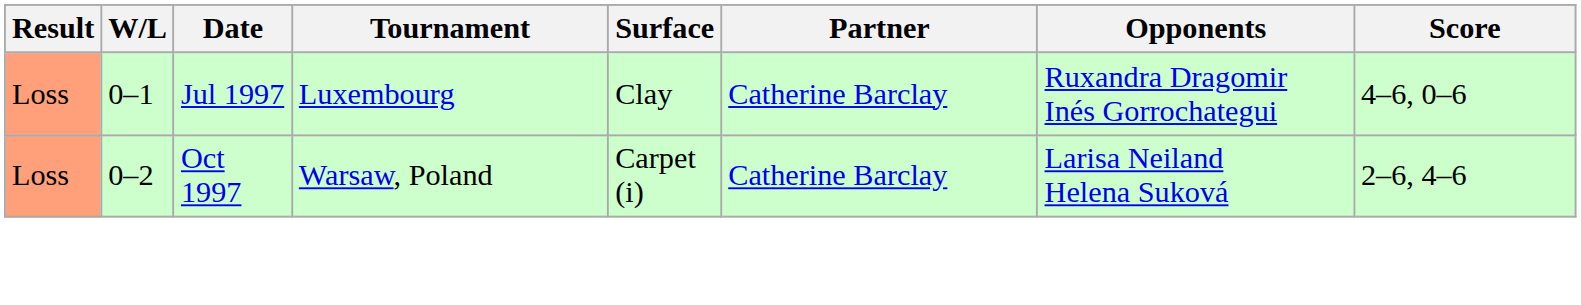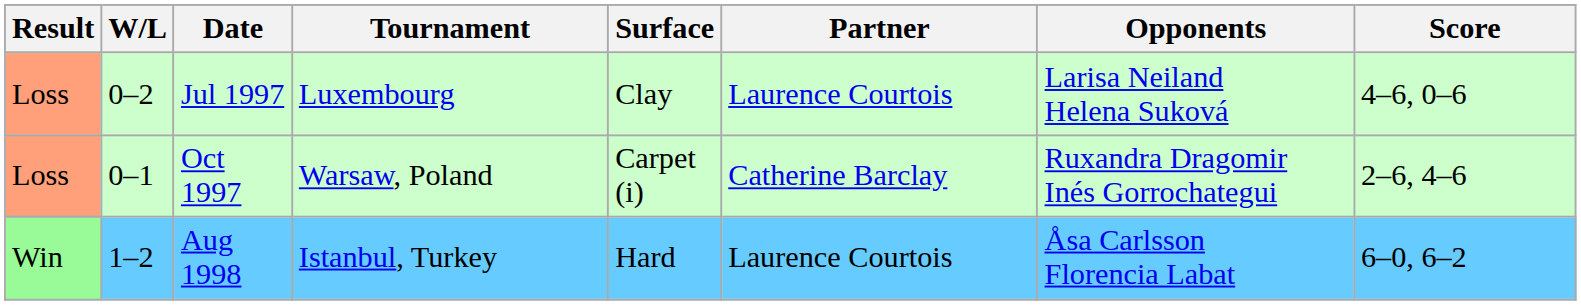 <table class="sortable wikitable">
 <tr>
 <th>Result</th>
 <th style="width:25px">W/L</th>
 <th style="width:55px">Date</th>
 <th style="width:160px">Tournament</th>
 <th style="width:50px">Surface</th>
 <th style="width:160px">Partner</th>
 <th style="width:160px">Opponents</th>
 <th style="width:110px" class="unsortable">Score</th>
 </tr>
 <tr style="background:#cfc;">
 <td style="background:#ffa07a;">Loss</td>
-<td>0–1</td>
+<td>0–2</td>
 <td><a href='#'>Jul 1997</a></td>
 <td><a href='#'>Luxembourg</a></td>
 <td>Clay</td>
-<td> <a href='#'>Catherine Barclay</a></td>
-<td> <a href='#'>Ruxandra Dragomir</a> <br>  <a href='#'>Inés Gorrochategui</a></td>
+<td> <a href='#'>Laurence Courtois</a></td>
+<td> <a href='#'>Larisa Neiland</a> <br>  <a href='#'>Helena Suková</a></td>
 <td>4–6, 0–6</td>
 </tr>
 <tr style="background:#cfc;">
 <td style="background:#ffa07a;">Loss</td>
-<td>0–2</td>
+<td>0–1</td>
 <td><a href='#'>Oct 1997</a></td>
 <td><a href='#'>Warsaw</a>, Poland</td>
 <td>Carpet (i)</td>
 <td> <a href='#'>Catherine Barclay</a></td>
-<td> <a href='#'>Larisa Neiland</a> <br>  <a href='#'>Helena Suková</a></td>
+<td> <a href='#'>Ruxandra Dragomir</a> <br>  <a href='#'>Inés Gorrochategui</a></td>
 <td>2–6, 4–6</td>
 </tr>
+<tr style="background:#6cf;">
+<td style="background:#98fb98;">Win</td>
+<td>1–2</td>
+<td><a href='#'>Aug 1998</a></td>
+<td><a href='#'>Istanbul</a>, Turkey</td>
+<td>Hard</td>
+<td> Laurence Courtois</td>
+<td> <a href='#'>Åsa Carlsson</a> <br>  <a href='#'>Florencia Labat</a></td>
+<td>6–0, 6–2</td>
+</tr>
 </table>
